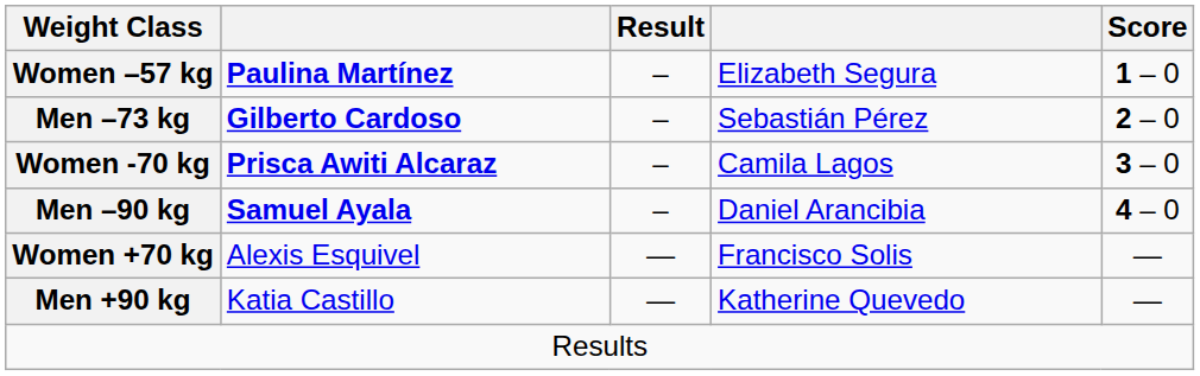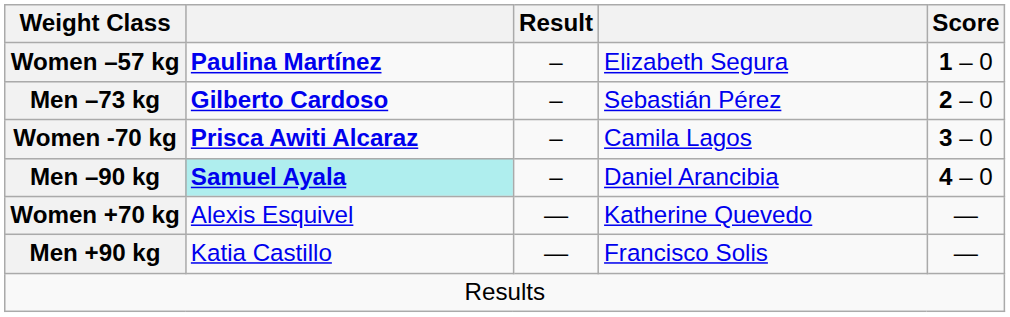 <table class="wikitable">
 <tr>
 <th>Weight Class</th>
 <th style="width:210px;"></th>
 <th>Result</th>
 <th style="width:210px;"></th>
 <th>Score</th>
 </tr>
 <tr>
 <th>Women –57 kg</th>
 <td><strong><a href='#'>Paulina Martínez</a></strong></td>
 <td align=center><strong></strong> – </td>
 <td><a href='#'>Elizabeth Segura</a></td>
 <td align=center><strong>1</strong> – 0</td>
 </tr>
 <tr>
 <th>Men –73 kg</th>
 <td><strong><a href='#'>Gilberto Cardoso</a></strong></td>
 <td align=center><strong></strong> – </td>
 <td><a href='#'>Sebastián Pérez</a></td>
 <td align=center><strong>2</strong> – 0</td>
 </tr>
 <tr>
 <th>Women -70 kg</th>
 <td><strong><a href='#'>Prisca Awiti Alcaraz</a></strong></td>
 <td align=center><strong></strong> – </td>
 <td><a href='#'>Camila Lagos</a></td>
 <td align=center><strong>3</strong> – 0</td>
 </tr>
 <tr>
 <th>Men –90 kg</th>
-<td><strong><a href='#'>Samuel Ayala</a></strong></td>
+<td style="background: paleturquoise;"><strong><a href='#'>Samuel Ayala</a></strong></td>
 <td align=center><strong></strong> – </td>
 <td><a href='#'>Daniel Arancibia</a></td>
 <td align=center><strong>4</strong> – 0</td>
 </tr>
 <tr>
 <th>Women +70 kg</th>
 <td><a href='#'>Alexis Esquivel</a></td>
 <td align=center>—</td>
-<td><a href='#'>Francisco Solis</a></td>
+<td><a href='#'>Katherine Quevedo</a></td>
 <td align=center>—</td>
 </tr>
 <tr>
 <th>Men +90 kg</th>
 <td><a href='#'>Katia Castillo</a></td>
 <td align=center>—</td>
-<td><a href='#'>Katherine Quevedo</a></td>
+<td><a href='#'>Francisco Solis</a></td>
 <td align=center>—</td>
 </tr>
 <tr>
 <td align=center colspan=5>Results</td>
 </tr>
 </table>
